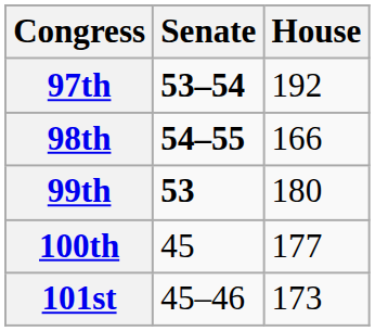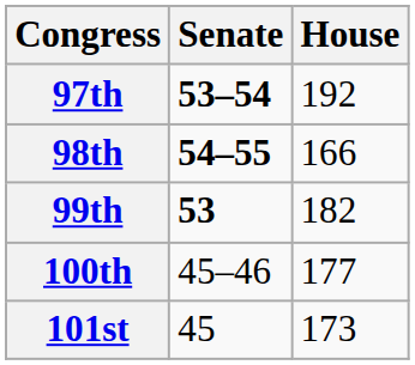 <table class="wikitable" style="margin-left:1em">
 <tr>
 <th>Congress</th>
 <th>Senate</th>
 <th>House</th>
 </tr>
 <tr>
 <th><a href='#'>97th</a></th>
 <td><strong>53–54</strong></td>
 <td>192</td>
 </tr>
 <tr>
 <th><a href='#'>98th</a></th>
 <td><strong>54–55</strong></td>
 <td>166</td>
 </tr>
 <tr>
 <th><a href='#'>99th</a></th>
 <td><strong>53</strong></td>
-<td>180</td>
+<td>182</td>
 </tr>
 <tr>
 <th><a href='#'>100th</a></th>
-<td>45</td>
+<td>45–46</td>
 <td>177</td>
 </tr>
 <tr>
 <th><a href='#'>101st</a></th>
-<td>45–46</td>
+<td>45</td>
 <td>173</td>
 </tr>
 </table>
